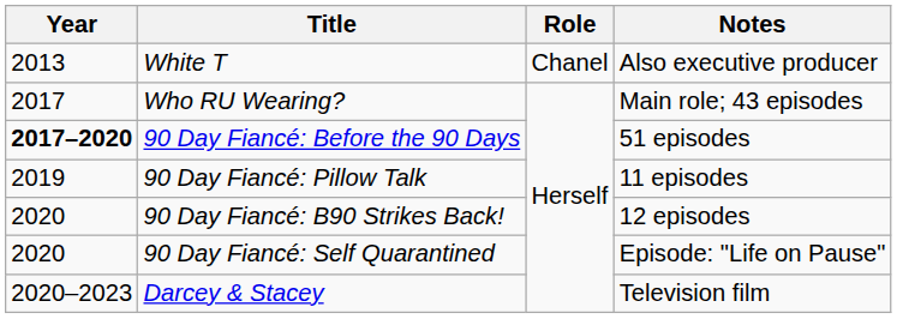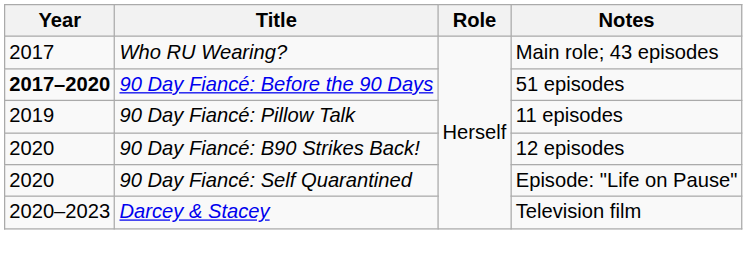 <table class="wikitable">
 <tr>
 <th>Year</th>
 <th>Title</th>
 <th>Role</th>
 <th>Notes</th>
-</tr>
-<tr>
-<td>2013</td>
-<td><em>White T</em></td>
-<td>Chanel</td>
-<td>Also executive producer</td>
 </tr>
 <tr>
 <td>2017</td>
 <td><em>Who RU Wearing?</em></td>
 <td rowspan="6">Herself</td>
 <td>Main role; 43 episodes</td>
 </tr>
 <tr>
 <td><strong>2017–2020</strong></td>
 <td><em><a href='#'>90 Day Fiancé: Before the 90 Days</a></em></td>
 <td>51 episodes</td>
 </tr>
 <tr>
 <td>2019</td>
 <td><em>90 Day Fiancé: Pillow Talk</em></td>
 <td>11 episodes</td>
 </tr>
 <tr>
 <td>2020</td>
 <td><em>90 Day Fiancé: B90 Strikes Back!</em></td>
 <td>12 episodes</td>
 </tr>
 <tr>
 <td>2020</td>
 <td><em>90 Day Fiancé: Self Quarantined</em></td>
 <td>Episode: "Life on Pause"</td>
 </tr>
 <tr>
 <td>2020–2023</td>
 <td><em><a href='#'>Darcey & Stacey</a></em></td>
 <td>Television film</td>
 </tr>
 </table>
